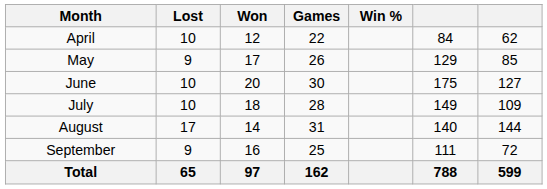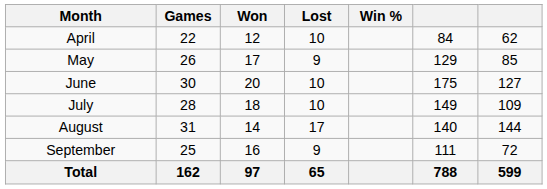 <table class="wikitable" style="font-size:95%; text-align:center; width:38em;margin:0.5em auto;">
 <tr>
 <th width="28%">Month</th>
+<th width="12%">Games</th>
+<th width="12%">Won</th>
 <th width="12%">Lost</th>
-<th width="12%">Won</th>
-<th width="12%">Games</th>
 <th width="12%">Win %</th>
 <th width="12%"></th>
 <th width="12%"></th>
 </tr>
 <tr>
 <td>April</td>
+<td>22</td>
+<td>12</td>
 <td>10</td>
-<td>12</td>
-<td>22</td>
 <td></td>
 <td>84</td>
 <td>62</td>
 </tr>
 <tr>
 <td>May</td>
+<td>26</td>
+<td>17</td>
 <td>9</td>
-<td>17</td>
-<td>26</td>
 <td></td>
 <td>129</td>
 <td>85</td>
 </tr>
 <tr>
 <td>June</td>
+<td>30</td>
+<td>20</td>
 <td>10</td>
-<td>20</td>
-<td>30</td>
 <td></td>
 <td>175</td>
 <td>127</td>
 </tr>
 <tr>
 <td>July</td>
+<td>28</td>
+<td>18</td>
 <td>10</td>
-<td>18</td>
-<td>28</td>
 <td></td>
 <td>149</td>
 <td>109</td>
 </tr>
 <tr>
 <td>August</td>
+<td>31</td>
+<td>14</td>
 <td>17</td>
-<td>14</td>
-<td>31</td>
 <td></td>
 <td>140</td>
 <td>144</td>
 </tr>
 <tr>
 <td>September</td>
+<td>25</td>
+<td>16</td>
 <td>9</td>
-<td>16</td>
-<td>25</td>
 <td></td>
 <td>111</td>
 <td>72</td>
 </tr>
 <tr>
 <th>Total</th>
+<th>162</th>
+<th>97</th>
 <th>65</th>
-<th>97</th>
-<th>162</th>
 <th></th>
 <th>788</th>
 <th>599</th>
 </tr>
 </table>
